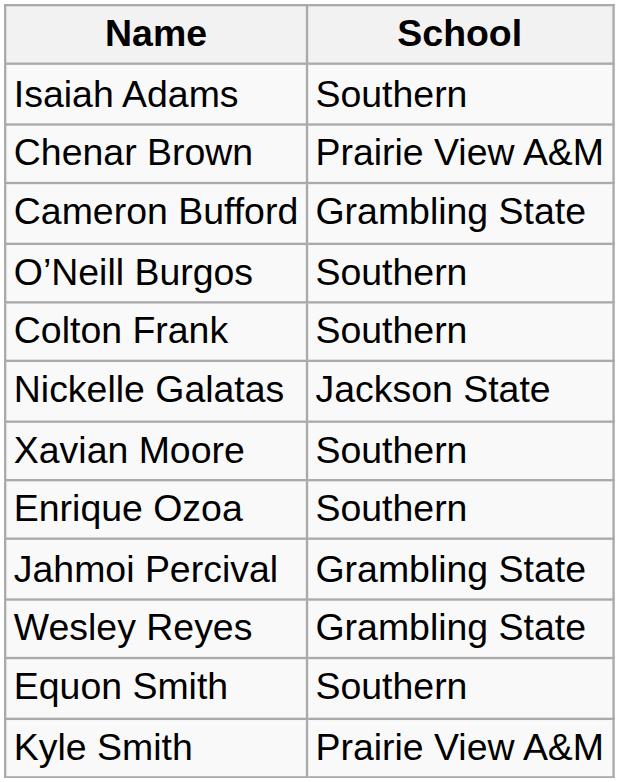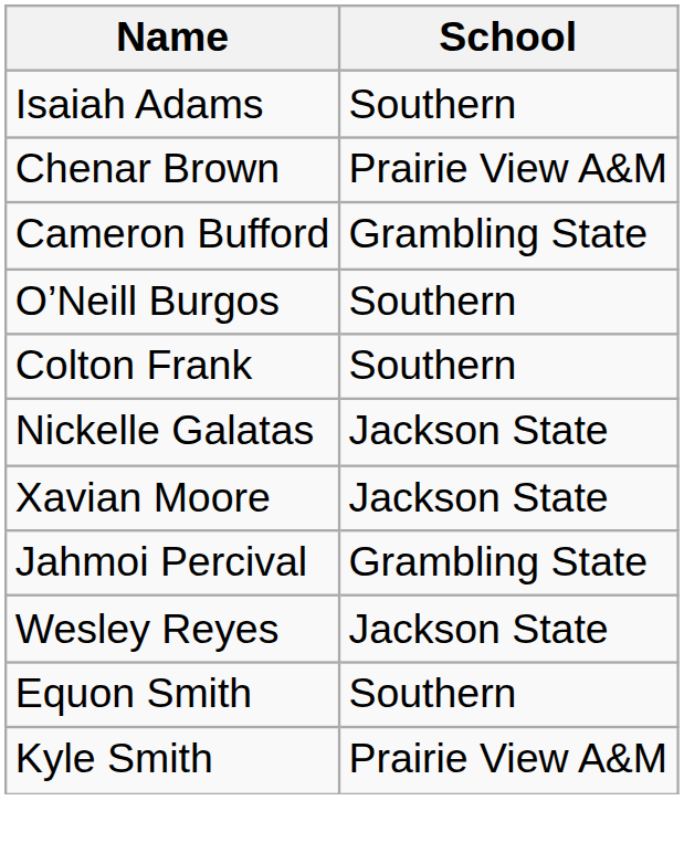 <table class=wikitable>
 <tr>
 <th>Name</th>
 <th>School</th>
 </tr>
 <tr>
 <td>Isaiah Adams</td>
 <td>Southern</td>
 </tr>
 <tr>
 <td>Chenar Brown</td>
 <td>Prairie View A&M</td>
 </tr>
 <tr>
 <td>Cameron Bufford</td>
 <td>Grambling State</td>
 </tr>
 <tr>
 <td>O’Neill Burgos</td>
 <td>Southern</td>
 </tr>
 <tr>
 <td>Colton Frank</td>
 <td>Southern</td>
 </tr>
 <tr>
 <td>Nickelle Galatas</td>
 <td>Jackson State</td>
 </tr>
 <tr>
 <td>Xavian Moore</td>
-<td>Southern</td>
-</tr>
-<tr>
-<td>Enrique Ozoa</td>
-<td>Southern</td>
+<td>Jackson State</td>
 </tr>
 <tr>
 <td>Jahmoi Percival</td>
 <td>Grambling State</td>
 </tr>
 <tr>
 <td>Wesley Reyes</td>
-<td>Grambling State</td>
+<td>Jackson State</td>
 </tr>
 <tr>
 <td>Equon Smith</td>
 <td>Southern</td>
 </tr>
 <tr>
 <td>Kyle Smith</td>
 <td>Prairie View A&M</td>
 </tr>
 </table>
